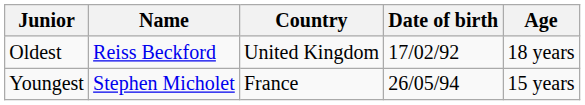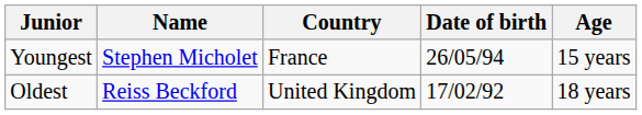 <table class="wikitable">
 <tr>
 <th>Junior</th>
 <th>Name</th>
 <th>Country</th>
 <th>Date of birth</th>
 <th>Age</th>
 </tr>
 <tr>
+<td>Youngest</td>
+<td><a href='#'>Stephen Micholet</a></td>
+<td>France </td>
+<td>26/05/94</td>
+<td>15 years</td>
+</tr>
+<tr>
 <td>Oldest</td>
 <td><a href='#'>Reiss Beckford</a></td>
 <td>United Kingdom </td>
 <td>17/02/92</td>
 <td>18 years</td>
 </tr>
-<tr>
-<td>Youngest</td>
-<td><a href='#'>Stephen Micholet</a></td>
-<td>France </td>
-<td>26/05/94</td>
-<td>15 years</td>
-</tr>
 </table>
